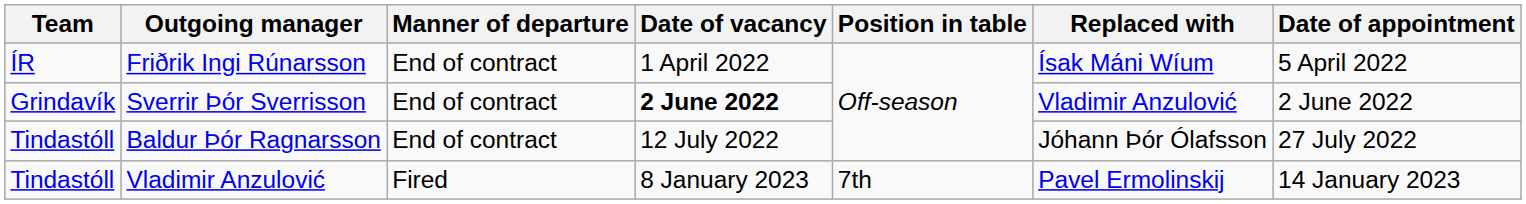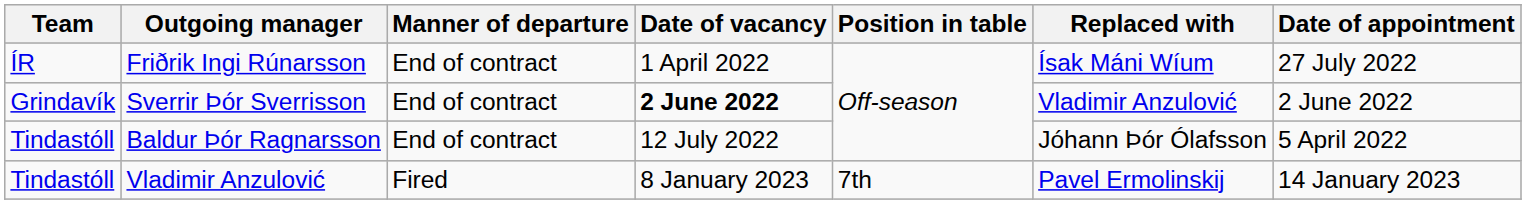 <table class="wikitable sortable">
 <tr>
 <th>Team</th>
 <th>Outgoing manager</th>
 <th>Manner of departure</th>
 <th>Date of vacancy</th>
 <th>Position in table</th>
 <th>Replaced with</th>
 <th>Date of appointment</th>
 </tr>
 <tr>
 <td><a href='#'>ÍR</a></td>
 <td> <a href='#'>Friðrik Ingi Rúnarsson</a></td>
 <td>End of contract</td>
 <td>1 April 2022</td>
 <td rowspan=3><em>Off-season</em></td>
 <td> <a href='#'>Ísak Máni Wíum</a></td>
-<td>5 April 2022</td>
+<td>27 July 2022</td>
 </tr>
 <tr>
 <td><a href='#'>Grindavík</a></td>
 <td> <a href='#'>Sverrir Þór Sverrisson</a></td>
 <td>End of contract</td>
 <td><strong>2 June 2022</strong></td>
 <td> <a href='#'>Vladimir Anzulović</a></td>
 <td>2 June 2022</td>
 </tr>
 <tr>
 <td><a href='#'>Tindastóll</a></td>
 <td> <a href='#'>Baldur Þór Ragnarsson</a></td>
 <td>End of contract</td>
 <td>12 July 2022</td>
 <td> Jóhann Þór Ólafsson</td>
-<td>27 July 2022</td>
+<td>5 April 2022</td>
 </tr>
 <tr>
 <td><a href='#'>Tindastóll</a></td>
 <td> <a href='#'>Vladimir Anzulović</a></td>
 <td>Fired</td>
 <td>8 January 2023</td>
 <td>7th</td>
 <td> <a href='#'>Pavel Ermolinskij</a></td>
 <td>14 January 2023</td>
 </tr>
 </table>
